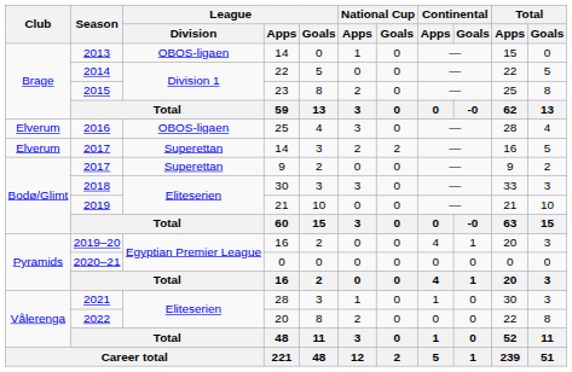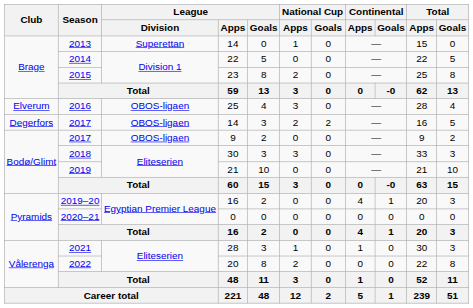 <table class="wikitable" style="text-align: center;">
 <tr>
 <th rowspan="2">Club</th>
 <th rowspan="2">Season</th>
 <th colspan="3">League</th>
 <th colspan="2">National Cup</th>
 <th colspan="2">Continental</th>
 <th colspan="2">Total</th>
 </tr>
 <tr>
 <th>Division</th>
 <th>Apps</th>
 <th>Goals</th>
 <th>Apps</th>
 <th>Goals</th>
 <th>Apps</th>
 <th>Goals</th>
 <th>Apps</th>
 <th>Goals</th>
 </tr>
 <tr>
 <td rowspan="4"><a href='#'>Brage</a></td>
 <td><a href='#'>2013</a></td>
-<td rowspan="1"><a href='#'>OBOS-ligaen</a></td>
+<td rowspan="1"><a href='#'>Superettan</a></td>
 <td>14</td>
 <td>0</td>
 <td>1</td>
 <td>0</td>
 <td colspan="2">—</td>
 <td>15</td>
 <td>0</td>
 </tr>
 <tr>
 <td><a href='#'>2014</a></td>
 <td rowspan="2"><a href='#'>Division 1</a></td>
 <td>22</td>
 <td>5</td>
 <td>0</td>
 <td>0</td>
 <td colspan="2">—</td>
 <td>22</td>
 <td>5</td>
 </tr>
 <tr>
 <td><a href='#'>2015</a></td>
 <td>23</td>
 <td>8</td>
 <td>2</td>
 <td>0</td>
 <td colspan="2">—</td>
 <td>25</td>
 <td>8</td>
 </tr>
 <tr>
 <th colspan="2">Total</th>
 <th>59</th>
 <th>13</th>
 <th>3</th>
 <th>0</th>
 <th>0</th>
 <th>-0</th>
 <th>62</th>
 <th>13</th>
 </tr>
 <tr>
 <td><a href='#'>Elverum</a></td>
 <td><a href='#'>2016</a></td>
 <td rowspan="1"><a href='#'>OBOS-ligaen</a></td>
 <td>25</td>
 <td>4</td>
 <td>3</td>
 <td>0</td>
 <td colspan="2">—</td>
 <td>28</td>
 <td>4</td>
 </tr>
 <tr>
-<td><a href='#'>Elverum</a></td>
+<td><a href='#'>Degerfors</a></td>
 <td><a href='#'>2017</a></td>
-<td rowspan="1"><a href='#'>Superettan</a></td>
+<td rowspan="1"><a href='#'>OBOS-ligaen</a></td>
 <td>14</td>
 <td>3</td>
 <td>2</td>
 <td>2</td>
 <td colspan="2">—</td>
 <td>16</td>
 <td>5</td>
 </tr>
 <tr>
 <td rowspan="4"><a href='#'>Bodø/Glimt</a></td>
 <td><a href='#'>2017</a></td>
-<td rowspan="1"><a href='#'>Superettan</a></td>
+<td rowspan="1"><a href='#'>OBOS-ligaen</a></td>
 <td>9</td>
 <td>2</td>
 <td>0</td>
 <td>0</td>
 <td colspan="2">—</td>
 <td>9</td>
 <td>2</td>
 </tr>
 <tr>
 <td><a href='#'>2018</a></td>
 <td rowspan="2"><a href='#'>Eliteserien</a></td>
 <td>30</td>
 <td>3</td>
 <td>3</td>
 <td>0</td>
 <td colspan="2">—</td>
 <td>33</td>
 <td>3</td>
 </tr>
 <tr>
 <td><a href='#'>2019</a></td>
 <td>21</td>
 <td>10</td>
 <td>0</td>
 <td>0</td>
 <td colspan="2">—</td>
 <td>21</td>
 <td>10</td>
 </tr>
 <tr>
 <th colspan="2">Total</th>
 <th>60</th>
 <th>15</th>
 <th>3</th>
 <th>0</th>
 <th>0</th>
 <th>-0</th>
 <th>63</th>
 <th>15</th>
 </tr>
 <tr>
 <td rowspan="3"><a href='#'>Pyramids</a></td>
 <td><a href='#'>2019–20</a></td>
 <td rowspan="2"><a href='#'>Egyptian Premier League</a></td>
 <td>16</td>
 <td>2</td>
 <td>0</td>
 <td>0</td>
 <td>4</td>
 <td>1</td>
 <td>20</td>
 <td>3</td>
 </tr>
 <tr>
 <td><a href='#'>2020–21</a></td>
 <td>0</td>
 <td>0</td>
 <td>0</td>
 <td>0</td>
 <td>0</td>
 <td>0</td>
 <td>0</td>
 <td>0</td>
 </tr>
 <tr>
 <th colspan="2">Total</th>
 <th>16</th>
 <th>2</th>
 <th>0</th>
 <th>0</th>
 <th>4</th>
 <th>1</th>
 <th>20</th>
 <th>3</th>
 </tr>
 <tr>
 <td rowspan="3"><a href='#'>Vålerenga</a></td>
 <td><a href='#'>2021</a></td>
 <td rowspan="2"><a href='#'>Eliteserien</a></td>
 <td>28</td>
 <td>3</td>
 <td>1</td>
 <td>0</td>
 <td>1</td>
 <td>0</td>
 <td>30</td>
 <td>3</td>
 </tr>
 <tr>
 <td><a href='#'>2022</a></td>
 <td>20</td>
 <td>8</td>
 <td>2</td>
 <td>0</td>
 <td>0</td>
 <td>0</td>
 <td>22</td>
 <td>8</td>
 </tr>
 <tr>
 <th colspan="2">Total</th>
 <th>48</th>
 <th>11</th>
 <th>3</th>
 <th>0</th>
 <th>1</th>
 <th>0</th>
 <th>52</th>
 <th>11</th>
 </tr>
 <tr>
 <th colspan="3">Career total</th>
 <th>221</th>
 <th>48</th>
 <th>12</th>
 <th>2</th>
 <th>5</th>
 <th>1</th>
 <th>239</th>
 <th>51</th>
 </tr>
 </table>
